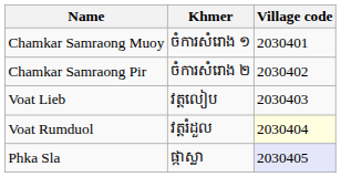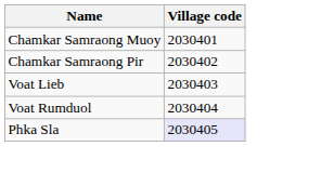 <table class="wikitable sortable">
 <tr>
 <th>Name</th>
-<th>Khmer</th>
 <th>Village code</th>
 </tr>
 <tr>
 <td>Chamkar Samraong Muoy</td>
-<td>ចំការសំរោង ១</td>
 <td>2030401</td>
 </tr>
 <tr>
 <td>Chamkar Samraong Pir</td>
-<td>ចំការសំរោង ២</td>
 <td>2030402</td>
 </tr>
 <tr>
 <td>Voat Lieb</td>
-<td>វត្តលៀប</td>
 <td>2030403</td>
 </tr>
 <tr>
 <td>Voat Rumduol</td>
-<td>វត្តរំដួល</td>
-<td style="background: lightyellow;">2030404</td>
+<td>2030404</td>
 </tr>
 <tr>
 <td>Phka Sla</td>
-<td>ផ្កាស្លា</td>
 <td style="background: lavender;">2030405</td>
 </tr>
 </table>
